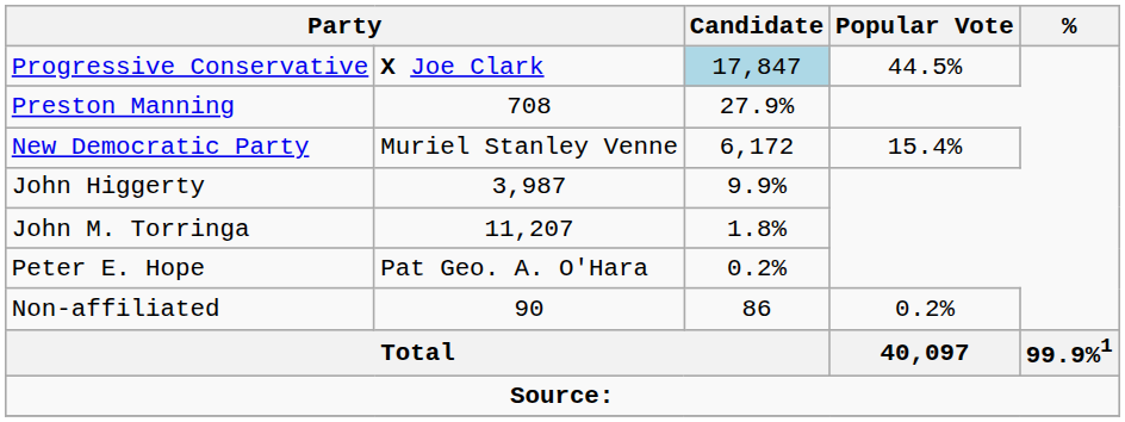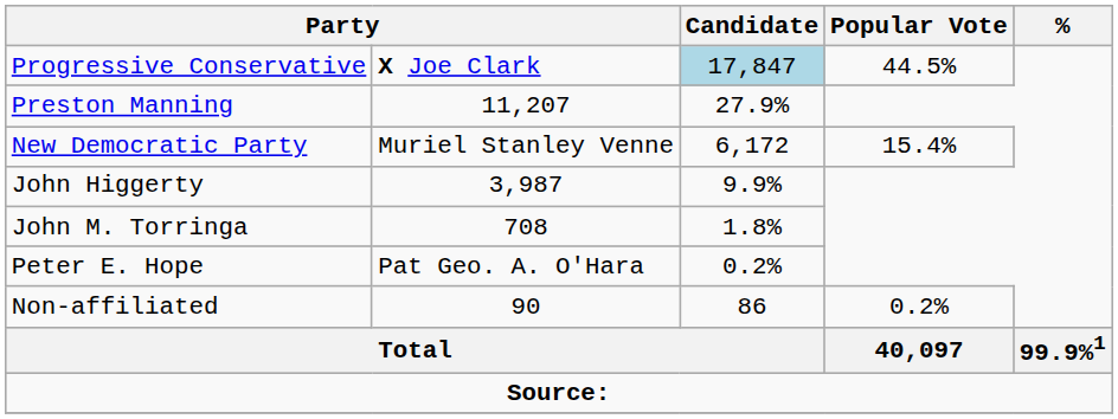 <table class="wikitable">
 <tr>
 <th colspan="2">Party</th>
 <th>Candidate</th>
 <th>Popular Vote</th>
 <th>%</th>
 </tr>
 <tr>
 <td><a href='#'>Progressive Conservative</a></td>
 <td> <strong>X</strong> <a href='#'>Joe Clark</a></td>
 <td align=center style="background: lightblue;">17,847</td>
 <td align=center>44.5%</td>
 </tr>
 <tr>
 <td><a href='#'>Preston Manning</a></td>
-<td align=center>708</td>
+<td align=center>11,207</td>
 <td align=center>27.9%</td>
 </tr>
 <tr>
 <td><a href='#'>New Democratic Party</a></td>
 <td>Muriel Stanley Venne</td>
 <td align=center>6,172</td>
 <td align=center>15.4%</td>
 </tr>
 <tr>
 <td>John Higgerty</td>
 <td align=center>3,987</td>
 <td align=center>9.9%</td>
 </tr>
 <tr>
 <td>John M. Torringa</td>
-<td align=center>11,207</td>
+<td align=center>708</td>
 <td align=center>1.8%</td>
 </tr>
 <tr>
 <td>Peter E. Hope</td>
 <td>Pat Geo. A. O'Hara</td>
 <td align=center>0.2%</td>
 </tr>
 <tr>
 <td>Non-affiliated</td>
 <td align=center>90</td>
 <td align=center>86</td>
 <td align=center>0.2%</td>
 </tr>
 <tr>
 <th colspan=3 align=center>Total</th>
 <th align=right>40,097</th>
 <th align=right>99.9%<sup>1</sup></th>
 </tr>
 <tr>
 <td align="center" colspan=5><strong>Source:</strong> </td>
 </tr>
 <tr>
 </tr>
 </table>
